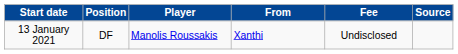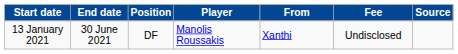 <table class="wikitable sortable"  style="text-align:center; font-size:90%; width:100%;">
 <tr>
 <th scope="col" style="background-color:#034694;color:#FFFFFF; width:150px;">Start date</th>
+<th scope="col" style="background-color:#034694;color:#FFFFFF; width:150px;">End date</th>
 <th scope="col" style="background-color:#034694;color:#FFFFFF; width:50px;">Position</th>
 <th scope="col" style="background-color:#034694;color:#FFFFFF; width:200px;">Player</th>
 <th scope="col" style="background-color:#034694;color:#FFFFFF; width:200px;">From</th>
 <th scope="col" style="background-color:#034694;color:#FFFFFF; width:150px;" data-sort-type="currency">Fee</th>
 <th scope="col" class="unsortable" style="background-color:#034694;color:#FFFFFF; width:25px;">Source</th>
 </tr>
 <tr>
 <td>13 January 2021</td>
+<td>30 June 2021</td>
 <td>DF</td>
 <td align=left> <a href='#'>Manolis Roussakis</a></td>
 <td align=left> <a href='#'>Xanthi</a></td>
 <td>Undisclosed</td>
 <td></td>
 </tr>
 </table>
